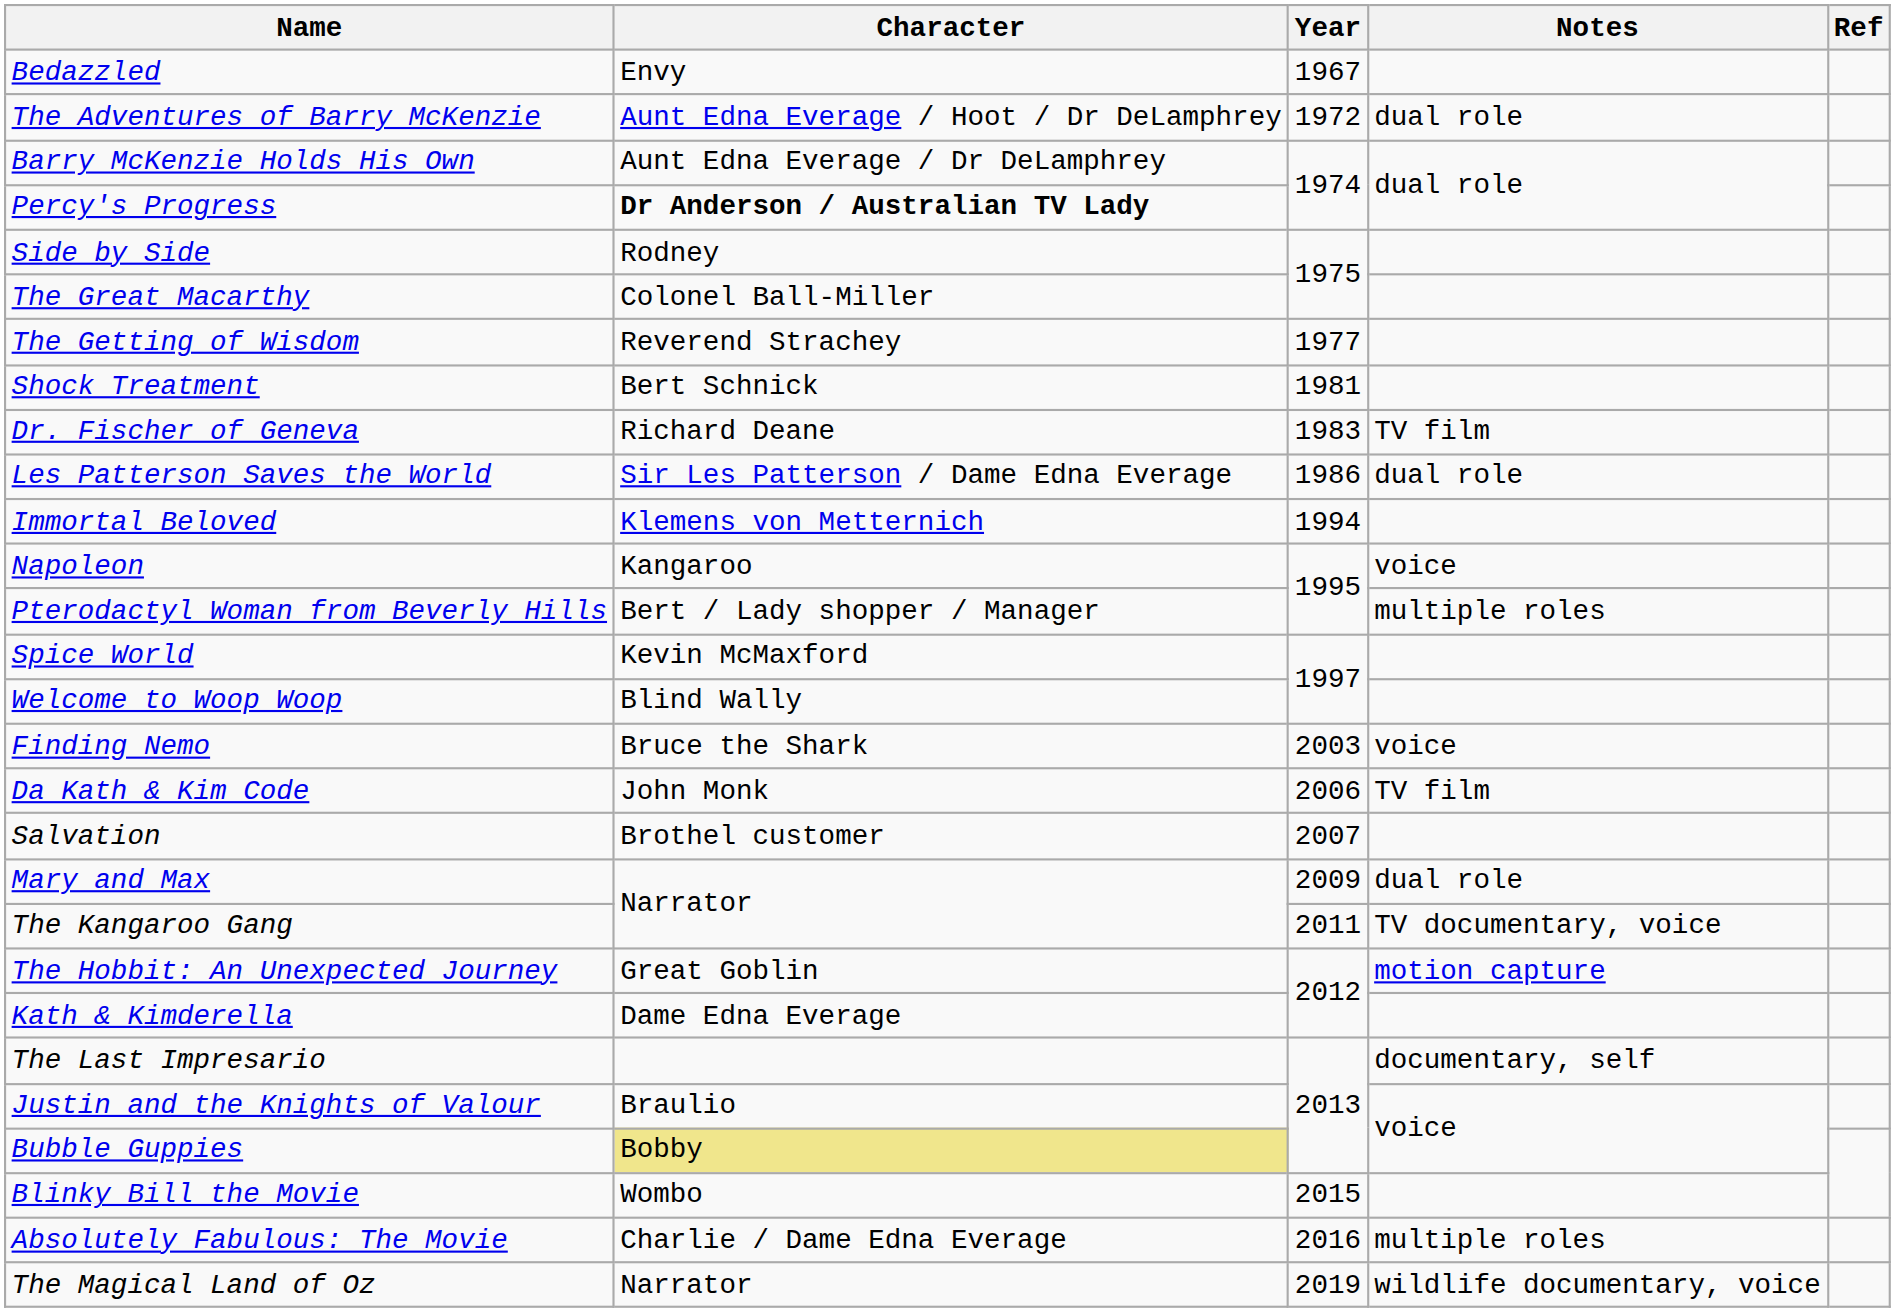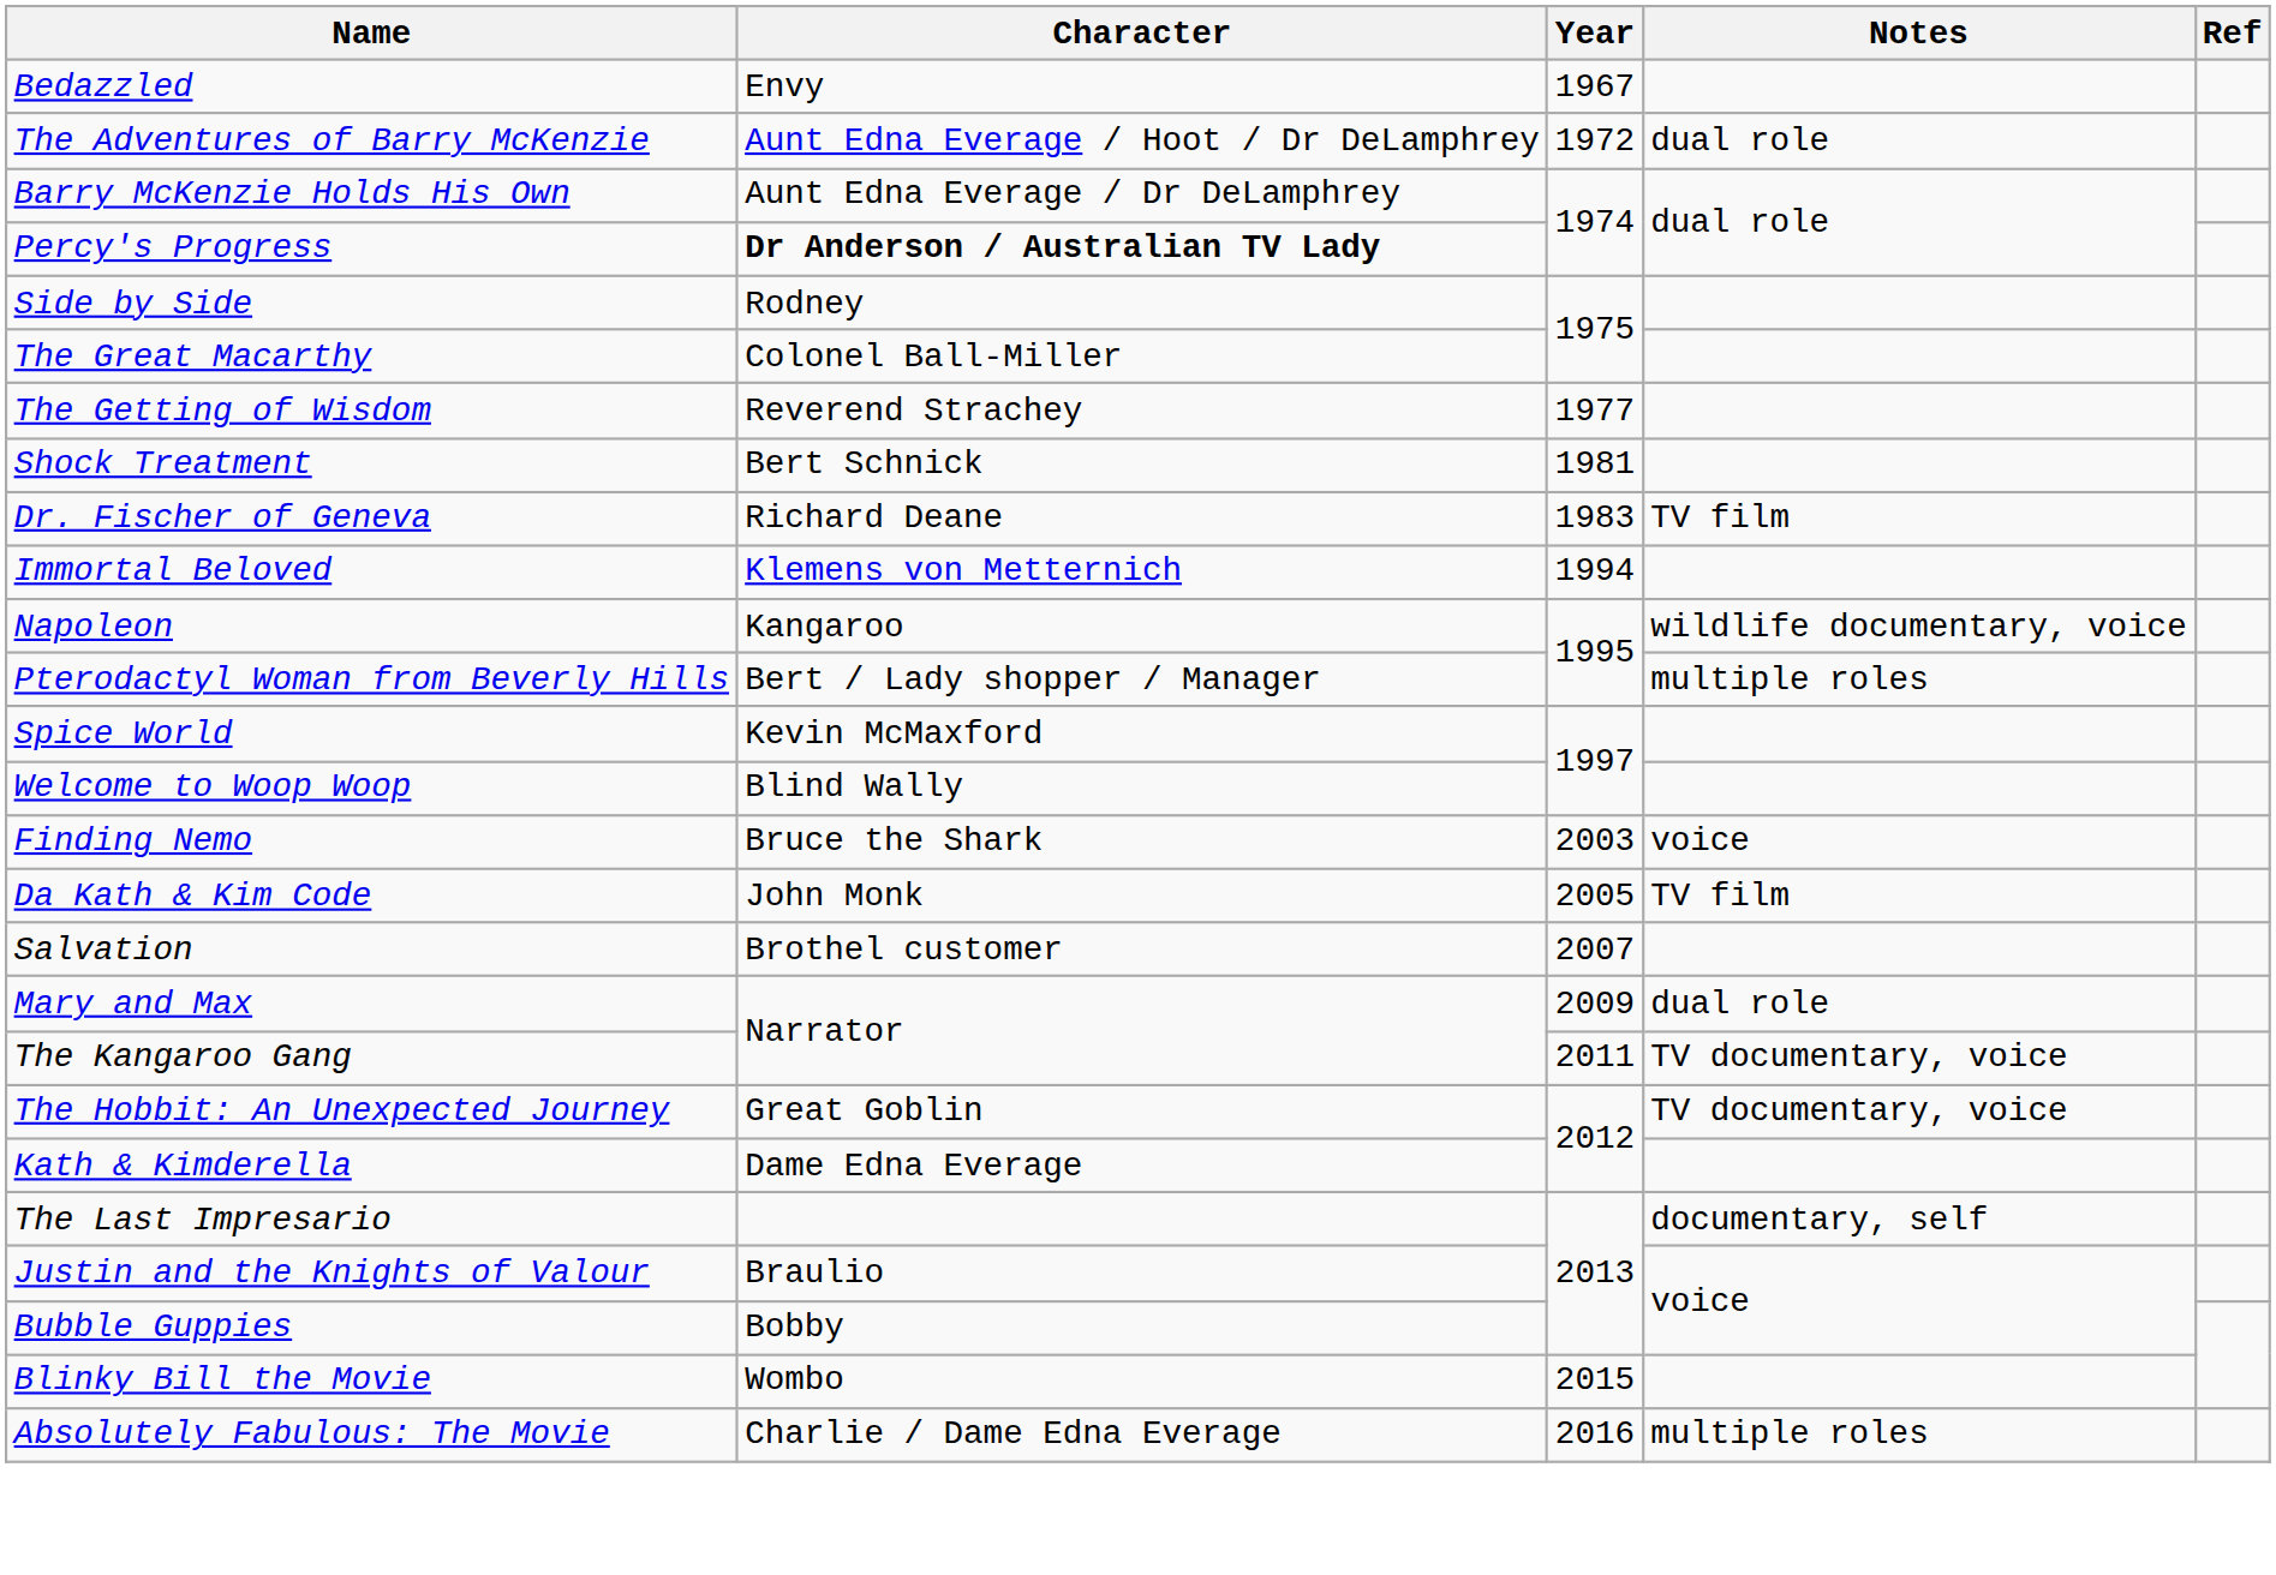 <table class="wikitable">
 <tr>
 <th>Name</th>
 <th>Character</th>
 <th>Year</th>
 <th>Notes</th>
 <th>Ref</th>
 </tr>
 <tr>
 <td><em><a href='#'>Bedazzled</a></em></td>
 <td>Envy</td>
 <td>1967</td>
 <td></td>
 <td></td>
 </tr>
 <tr>
 <td><em><a href='#'>The Adventures of Barry McKenzie</a></em></td>
 <td><a href='#'>Aunt Edna Everage</a> / Hoot / Dr DeLamphrey</td>
 <td>1972</td>
 <td>dual role</td>
 <td></td>
 </tr>
 <tr>
 <td><em><a href='#'>Barry McKenzie Holds His Own</a></em></td>
 <td>Aunt Edna Everage / Dr DeLamphrey</td>
 <td rowspan="2">1974</td>
 <td rowspan="2">dual role</td>
 <td></td>
 </tr>
 <tr>
 <td><em><a href='#'>Percy's Progress</a></em></td>
 <td><strong>Dr Anderson / Australian TV Lady</strong></td>
 <td></td>
 </tr>
 <tr>
 <td><em><a href='#'>Side by Side</a></em></td>
 <td>Rodney</td>
 <td rowspan="2">1975</td>
 <td></td>
 <td></td>
 </tr>
 <tr>
 <td><em><a href='#'>The Great Macarthy</a></em></td>
 <td>Colonel Ball-Miller</td>
 <td></td>
 <td></td>
 </tr>
 <tr>
 <td><em><a href='#'>The Getting of Wisdom</a></em></td>
 <td>Reverend Strachey</td>
 <td>1977</td>
 <td></td>
 <td></td>
 </tr>
 <tr>
 <td><em><a href='#'>Shock Treatment</a></em></td>
 <td>Bert Schnick</td>
 <td>1981</td>
 <td></td>
 <td></td>
 </tr>
 <tr>
 <td><em><a href='#'>Dr. Fischer of Geneva</a></em></td>
 <td>Richard Deane</td>
 <td>1983</td>
 <td>TV film</td>
 <td></td>
 </tr>
 <tr>
-<td><em><a href='#'>Les Patterson Saves the World</a></em></td>
-<td><a href='#'>Sir Les Patterson</a> / Dame Edna Everage</td>
-<td>1986</td>
-<td>dual role</td>
-<td></td>
-</tr>
-<tr>
 <td><em><a href='#'>Immortal Beloved</a></em></td>
 <td><a href='#'>Klemens von Metternich</a></td>
 <td>1994</td>
 <td></td>
 <td></td>
 </tr>
 <tr>
 <td><em><a href='#'>Napoleon</a></em></td>
 <td>Kangaroo</td>
 <td rowspan="2">1995</td>
-<td>voice</td>
+<td>wildlife documentary, voice</td>
 <td></td>
 </tr>
 <tr>
 <td><em><a href='#'>Pterodactyl Woman from Beverly Hills</a></em></td>
 <td>Bert / Lady shopper / Manager</td>
 <td>multiple roles</td>
 <td></td>
 </tr>
 <tr>
 <td><em><a href='#'>Spice World</a></em></td>
 <td>Kevin McMaxford</td>
 <td rowspan="2">1997</td>
 <td></td>
 <td></td>
 </tr>
 <tr>
 <td><em><a href='#'>Welcome to Woop Woop</a></em></td>
 <td>Blind Wally</td>
 <td></td>
 <td></td>
 </tr>
 <tr>
 <td><em><a href='#'>Finding Nemo</a></em></td>
 <td>Bruce the Shark</td>
 <td>2003</td>
 <td>voice</td>
 <td></td>
 </tr>
 <tr>
 <td><em><a href='#'>Da Kath & Kim Code</a></em></td>
 <td>John Monk</td>
-<td>2006</td>
+<td>2005</td>
 <td>TV film</td>
 <td></td>
 </tr>
 <tr>
 <td><em>Salvation</em></td>
 <td>Brothel customer</td>
 <td>2007</td>
 <td></td>
 <td></td>
 </tr>
 <tr>
 <td><em><a href='#'>Mary and Max</a></em></td>
 <td rowspan="2">Narrator</td>
 <td>2009</td>
 <td>dual role</td>
 <td></td>
 </tr>
 <tr>
 <td><em>The Kangaroo Gang</em></td>
 <td>2011</td>
 <td>TV documentary, voice</td>
 <td></td>
 </tr>
 <tr>
 <td><em><a href='#'>The Hobbit: An Unexpected Journey</a></em></td>
 <td>Great Goblin</td>
 <td rowspan="2">2012</td>
-<td><a href='#'>motion capture</a></td>
+<td>TV documentary, voice</td>
 <td></td>
 </tr>
 <tr>
 <td><em><a href='#'>Kath & Kimderella</a></em></td>
 <td>Dame Edna Everage</td>
 <td></td>
 <td></td>
 </tr>
 <tr>
 <td><em>The Last Impresario</em></td>
 <td></td>
 <td rowspan="3">2013</td>
 <td>documentary, self</td>
 <td></td>
 </tr>
 <tr>
 <td><em><a href='#'>Justin and the Knights of Valour</a></em></td>
 <td>Braulio</td>
 <td rowspan="2">voice</td>
 <td></td>
 </tr>
 <tr>
 <td><em><a href='#'>Bubble Guppies</a></em></td>
-<td style="background: khaki;">Bobby</td>
+<td>Bobby</td>
 </tr>
 <tr>
 <td><em><a href='#'>Blinky Bill the Movie</a></em></td>
 <td>Wombo</td>
 <td>2015</td>
 <td></td>
 </tr>
 <tr>
 <td><em><a href='#'>Absolutely Fabulous: The Movie</a></em></td>
 <td>Charlie / Dame Edna Everage</td>
 <td>2016</td>
 <td>multiple roles</td>
 <td></td>
 </tr>
-<tr>
-<td><em>The Magical Land of Oz</em></td>
-<td>Narrator</td>
-<td>2019</td>
-<td>wildlife documentary, voice</td>
-<td></td>
-</tr>
 </table>
